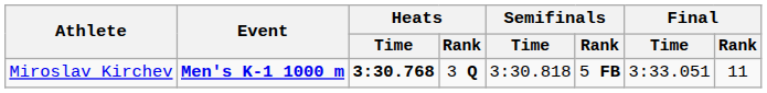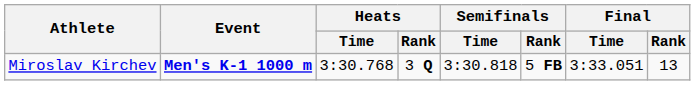 <table class="wikitable" style="font-size:90%">
 <tr>
 <th rowspan="2">Athlete</th>
 <th rowspan="2">Event</th>
 <th colspan=2>Heats</th>
 <th colspan=2>Semifinals</th>
 <th colspan=2>Final</th>
 </tr>
 <tr style="font-size:95%">
 <th>Time</th>
 <th>Rank</th>
 <th>Time</th>
 <th>Rank</th>
 <th>Time</th>
 <th>Rank</th>
 </tr>
 <tr align=center>
 <td align=left><a href='#'>Miroslav Kirchev</a></td>
 <td align=left><strong><a href='#'>Men's K-1 1000 m</a></strong></td>
-<td><strong>3:30.768</strong></td>
+<td>3:30.768</td>
 <td>3 <strong>Q</strong></td>
 <td>3:30.818</td>
 <td>5 <strong>FB</strong></td>
 <td>3:33.051</td>
-<td>11</td>
+<td>13</td>
 </tr>
 </table>
